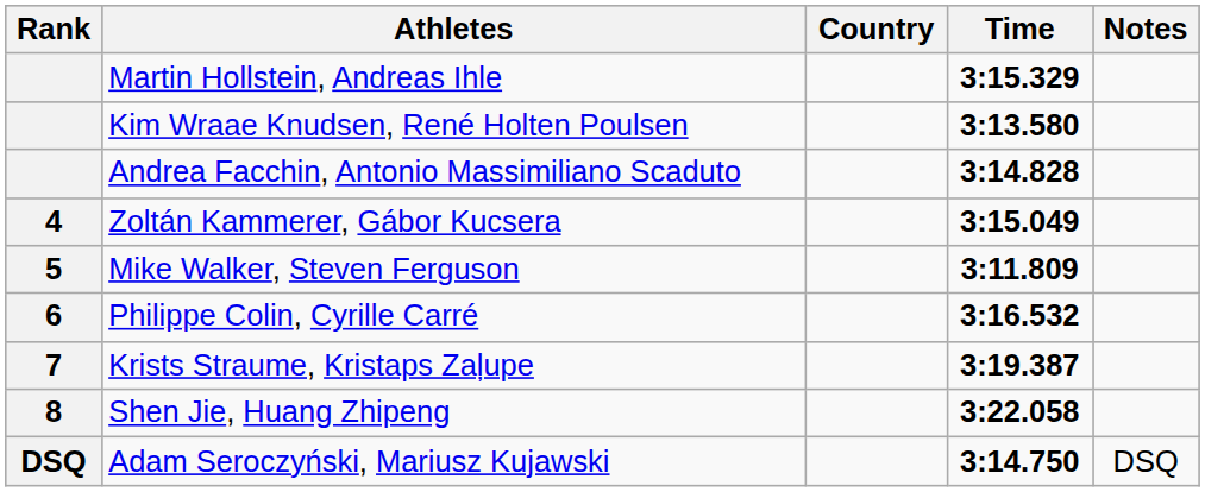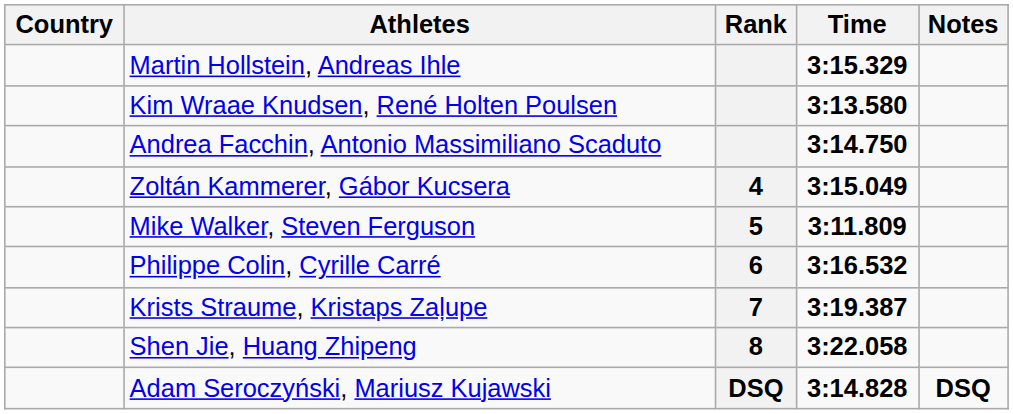 <table class="wikitable sortable" width=50% style="text-align:center">
 <tr>
+<th>Country</th>
+<th>Athletes</th>
 <th>Rank</th>
-<th>Athletes</th>
-<th>Country</th>
 <th>Time</th>
 <th>Notes</th>
 </tr>
 <tr>
+<td align=left></td>
+<td align=left><a href='#'>Martin Hollstein</a>, <a href='#'>Andreas Ihle</a></td>
 <th></th>
-<td align=left><a href='#'>Martin Hollstein</a>, <a href='#'>Andreas Ihle</a></td>
-<td align=left></td>
 <td><strong> 3:15.329</strong></td>
 <td></td>
 </tr>
 <tr>
+<td align=left></td>
+<td align=left><a href='#'>Kim Wraae Knudsen</a>, <a href='#'>René Holten Poulsen</a></td>
 <th></th>
-<td align=left><a href='#'>Kim Wraae Knudsen</a>, <a href='#'>René Holten Poulsen</a></td>
-<td align=left></td>
 <td><strong>3:13.580</strong></td>
 <td></td>
 </tr>
 <tr>
+<td align=left></td>
+<td align=left><a href='#'>Andrea Facchin</a>, <a href='#'>Antonio Massimiliano Scaduto</a></td>
 <th></th>
-<td align=left><a href='#'>Andrea Facchin</a>, <a href='#'>Antonio Massimiliano Scaduto</a></td>
-<td align=left></td>
-<td><strong>3:14.828</strong></td>
+<td><strong>3:14.750</strong></td>
 <td></td>
 </tr>
 <tr>
+<td align=left></td>
+<td align=left><a href='#'>Zoltán Kammerer</a>, <a href='#'>Gábor Kucsera</a></td>
 <th>4</th>
-<td align=left><a href='#'>Zoltán Kammerer</a>, <a href='#'>Gábor Kucsera</a></td>
-<td align=left></td>
 <td><strong>3:15.049</strong></td>
 <td></td>
 </tr>
 <tr>
+<td align=left></td>
+<td align=left><a href='#'>Mike Walker</a>, <a href='#'>Steven Ferguson</a></td>
 <th>5</th>
-<td align=left><a href='#'>Mike Walker</a>, <a href='#'>Steven Ferguson</a></td>
-<td align=left></td>
 <td><strong>3:11.809</strong></td>
 <td></td>
 </tr>
 <tr>
+<td align=left></td>
+<td align=left><a href='#'>Philippe Colin</a>, <a href='#'>Cyrille Carré</a></td>
 <th>6</th>
-<td align=left><a href='#'>Philippe Colin</a>, <a href='#'>Cyrille Carré</a></td>
-<td align=left></td>
 <td><strong>3:16.532</strong></td>
 <td></td>
 </tr>
 <tr>
+<td align=left></td>
+<td align=left><a href='#'>Krists Straume</a>, <a href='#'>Kristaps Zaļupe</a></td>
 <th>7</th>
-<td align=left><a href='#'>Krists Straume</a>, <a href='#'>Kristaps Zaļupe</a></td>
-<td align=left></td>
 <td><strong>3:19.387</strong></td>
 <td></td>
 </tr>
 <tr>
+<td align=left></td>
+<td align=left><a href='#'>Shen Jie</a>, <a href='#'>Huang Zhipeng</a></td>
 <th>8</th>
-<td align=left><a href='#'>Shen Jie</a>, <a href='#'>Huang Zhipeng</a></td>
-<td align=left></td>
 <td><strong>3:22.058</strong></td>
 <td></td>
 </tr>
 <tr>
+<td align=left></td>
+<td align=left><a href='#'>Adam Seroczyński</a>, <a href='#'>Mariusz Kujawski</a></td>
 <th>DSQ</th>
-<td align=left><a href='#'>Adam Seroczyński</a>, <a href='#'>Mariusz Kujawski</a></td>
-<td align=left></td>
-<td><strong>3:14.750</strong></td>
-<td>DSQ</td>
+<td><strong>3:14.828</strong></td>
+<td><strong>DSQ</strong></td>
 </tr>
 </table>
